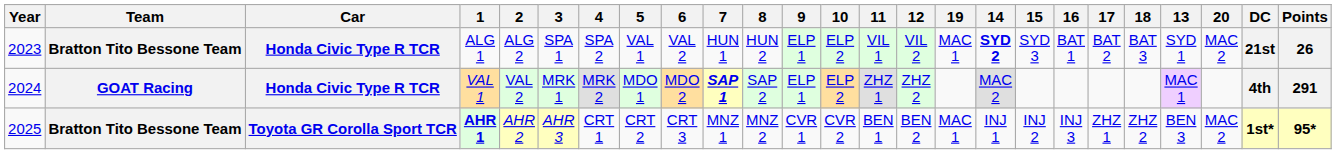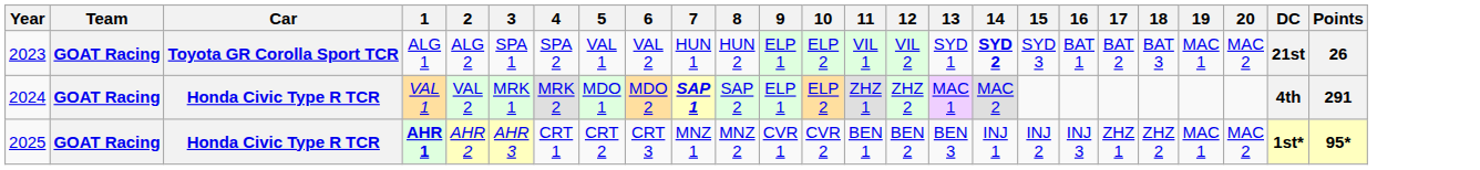 <table class="wikitable" style="text-align:center; font-size:85%">
 <tr>
 <th>Year</th>
 <th>Team</th>
 <th>Car</th>
 <th>1</th>
 <th>2</th>
 <th>3</th>
 <th>4</th>
 <th>5</th>
 <th>6</th>
 <th>7</th>
 <th>8</th>
 <th>9</th>
 <th>10</th>
 <th>11</th>
 <th>12</th>
-<th>19</th>
+<th>13</th>
 <th>14</th>
 <th>15</th>
 <th>16</th>
 <th>17</th>
 <th>18</th>
-<th>13</th>
+<th>19</th>
 <th>20</th>
 <th>DC</th>
 <th>Points</th>
 </tr>
 <tr>
 <td><a href='#'>2023</a></td>
-<th nowrap>Bratton Tito Bessone Team</th>
-<th nowrap><a href='#'>Honda Civic Type R TCR</a></th>
+<th nowrap><a href='#'>GOAT Racing</a></th>
+<th nowrap><a href='#'>Toyota GR Corolla Sport TCR</a></th>
 <td><a href='#'>ALG<br>1</a></td>
 <td><a href='#'>ALG<br>2</a></td>
 <td><a href='#'>SPA<br>1</a></td>
 <td><a href='#'>SPA<br>2</a></td>
 <td><a href='#'>VAL<br>1</a></td>
 <td><a href='#'>VAL<br>2</a></td>
 <td><a href='#'>HUN<br>1</a></td>
 <td><a href='#'>HUN<br>2</a></td>
 <td style="background:#DFFFDF;"><a href='#'>ELP<br>1</a><br></td>
 <td style="background:#DFFFDF;"><a href='#'>ELP<br>2</a><br></td>
 <td style="background:#DFFFDF;"><a href='#'>VIL<br>1</a><br></td>
 <td style="background:#DFFFDF;"><a href='#'>VIL<br>2</a><br></td>
-<td><a href='#'>MAC<br>1</a></td>
+<td><a href='#'>SYD<br>1</a></td>
 <td><strong><a href='#'>SYD<br>2</a></strong></td>
 <td><a href='#'>SYD<br>3</a></td>
 <td><a href='#'>BAT<br>1</a></td>
 <td><a href='#'>BAT<br>2</a></td>
 <td><a href='#'>BAT<br>3</a></td>
-<td><a href='#'>SYD<br>1</a></td>
+<td><a href='#'>MAC<br>1</a></td>
 <td><a href='#'>MAC<br>2</a></td>
 <th>21st</th>
 <th>26</th>
 </tr>
 <tr>
 <td><a href='#'>2024</a></td>
 <th nowrap><a href='#'>GOAT Racing</a></th>
 <th nowrap><a href='#'>Honda Civic Type R TCR</a></th>
 <td style="background:#FFDF9F;"><em><a href='#'>VAL<br>1</a></em><br></td>
 <td style="background:#DFFFDF;"><a href='#'>VAL<br>2</a><br></td>
 <td style="background:#DFFFDF;"><a href='#'>MRK<br>1</a><br></td>
 <td style="background:#DFDFDF;"><a href='#'>MRK<br>2</a><br></td>
 <td style="background:#DFFFDF;"><a href='#'>MDO<br>1</a><br></td>
 <td style="background:#FFDF9F;"><a href='#'>MDO<br>2</a><br></td>
 <td style="background:#FFFFBF;"><strong><em><a href='#'>SAP<br>1</a></em></strong><br></td>
 <td style="background:#DFFFDF;"><a href='#'>SAP<br>2</a><br></td>
 <td style="background:#DFFFDF;"><a href='#'>ELP<br>1</a><br></td>
 <td style="background:#FFDF9F;"><a href='#'>ELP<br>2</a><br></td>
 <td style="background:#DFDFDF;"><a href='#'>ZHZ<br>1</a><br></td>
 <td style="background:#DFFFDF;"><a href='#'>ZHZ<br>2</a><br></td>
-<td></td>
+<td style="background:#EFCFFF;"><a href='#'>MAC<br>1</a><br></td>
 <td style="background:#DFDFDF;"><a href='#'>MAC<br>2</a><br></td>
 <td></td>
 <td></td>
 <td></td>
 <td></td>
-<td style="background:#EFCFFF;"><a href='#'>MAC<br>1</a><br></td>
+<td></td>
 <td></td>
 <th>4th</th>
 <th>291</th>
 </tr>
 <tr>
 <td><a href='#'>2025</a></td>
-<th nowrap>Bratton Tito Bessone Team</th>
-<th nowrap><a href='#'>Toyota GR Corolla Sport TCR</a></th>
+<th><a href='#'>GOAT Racing</a></th>
+<th><a href='#'>Honda Civic Type R TCR</a></th>
 <td style="background:#DFFFDF;"><strong><a href='#'>AHR<br>1</a></strong><br></td>
 <td style="background:#FFFFBF;"><em><a href='#'>AHR<br>2</a></em><br></td>
 <td style="background:#FFFFBF;"><em><a href='#'>AHR<br>3</a></em><br></td>
 <td style="background:#;"><a href='#'>CRT<br>1</a><br></td>
 <td style="background:#;"><a href='#'>CRT<br>2</a><br></td>
 <td style="background:#;"><a href='#'>CRT<br>3</a><br></td>
 <td style="background:#;"><a href='#'>MNZ<br>1</a><br></td>
 <td style="background:#;"><a href='#'>MNZ<br>2</a><br></td>
 <td style="background:#;"><a href='#'>CVR<br>1</a><br></td>
 <td style="background:#;"><a href='#'>CVR<br>2</a><br></td>
 <td style="background:#;"><a href='#'>BEN<br>1</a><br></td>
 <td style="background:#;"><a href='#'>BEN<br>2</a><br></td>
-<td style="background:#;"><a href='#'>MAC<br>1</a><br></td>
+<td style="background:#;"><a href='#'>BEN<br>3</a><br></td>
 <td style="background:#;"><a href='#'>INJ<br>1</a><br></td>
 <td style="background:#;"><a href='#'>INJ<br>2</a><br></td>
 <td style="background:#;"><a href='#'>INJ<br>3</a><br></td>
 <td style="background:#;"><a href='#'>ZHZ<br>1</a><br></td>
 <td style="background:#;"><a href='#'>ZHZ<br>2</a><br></td>
-<td style="background:#;"><a href='#'>BEN<br>3</a><br></td>
+<td style="background:#;"><a href='#'>MAC<br>1</a><br></td>
 <td style="background:#;"><a href='#'>MAC<br>2</a><br></td>
 <th style="background:#FFFFBF;">1st*</th>
 <th style="background:#FFFFBF;">95*</th>
 </tr>
 </table>
